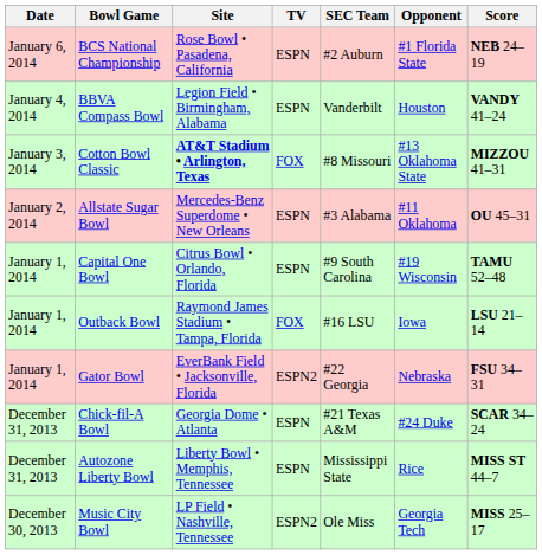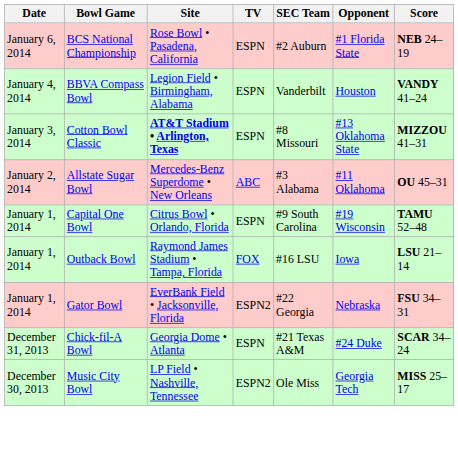 <table class="wikitable">
 <tr>
 <th>Date</th>
 <th>Bowl Game</th>
 <th>Site</th>
 <th>TV</th>
 <th>SEC Team</th>
 <th>Opponent</th>
 <th>Score</th>
 </tr>
 <tr bgcolor=ffcccc>
 <td>January 6, 2014</td>
 <td><a href='#'>BCS National Championship</a></td>
 <td><a href='#'>Rose Bowl</a> • <a href='#'>Pasadena, California</a></td>
 <td>ESPN</td>
 <td>#2 Auburn</td>
 <td><a href='#'>#1 Florida State</a></td>
 <td><strong>NEB</strong> 24–19</td>
 </tr>
 <tr bgcolor=ccffcc>
 <td>January 4, 2014</td>
 <td><a href='#'>BBVA Compass Bowl</a></td>
 <td><a href='#'>Legion Field</a> • <a href='#'>Birmingham, Alabama</a></td>
 <td>ESPN</td>
 <td>Vanderbilt</td>
 <td><a href='#'>Houston</a></td>
 <td><strong>VANDY</strong> 41–24</td>
 </tr>
 <tr bgcolor=ccffcc>
 <td>January 3, 2014</td>
 <td><a href='#'>Cotton Bowl Classic</a></td>
 <td><strong><a href='#'>AT&T Stadium</a> • <a href='#'>Arlington, Texas</a></strong></td>
-<td><a href='#'>FOX</a></td>
+<td>ESPN</td>
 <td>#8 Missouri</td>
 <td><a href='#'>#13 Oklahoma State</a></td>
 <td><strong>MIZZOU</strong> 41–31</td>
 </tr>
 <tr bgcolor=ffcccc>
 <td>January 2, 2014</td>
 <td><a href='#'>Allstate Sugar Bowl</a></td>
 <td><a href='#'>Mercedes-Benz Superdome</a> • <a href='#'>New Orleans</a></td>
-<td>ESPN</td>
+<td><a href='#'>ABC</a></td>
 <td>#3 Alabama</td>
 <td><a href='#'>#11 Oklahoma</a></td>
 <td><strong>OU</strong> 45–31</td>
 </tr>
 <tr bgcolor=ccffcc>
 <td>January 1, 2014</td>
 <td><a href='#'>Capital One Bowl</a></td>
 <td><a href='#'>Citrus Bowl</a> • <a href='#'>Orlando, Florida</a></td>
 <td>ESPN</td>
 <td>#9 South Carolina</td>
 <td><a href='#'>#19 Wisconsin</a></td>
 <td><strong>TAMU</strong> 52–48</td>
 </tr>
 <tr bgcolor=ccffcc>
 <td>January 1, 2014</td>
 <td><a href='#'>Outback Bowl</a></td>
 <td><a href='#'>Raymond James Stadium</a> • <a href='#'>Tampa, Florida</a></td>
 <td><a href='#'>FOX</a></td>
 <td>#16 LSU</td>
 <td><a href='#'>Iowa</a></td>
 <td><strong>LSU</strong> 21–14</td>
 </tr>
 <tr bgcolor=ffcccc>
 <td>January 1, 2014</td>
 <td><a href='#'>Gator Bowl</a></td>
 <td><a href='#'>EverBank Field</a> • <a href='#'>Jacksonville, Florida</a></td>
 <td>ESPN2</td>
 <td>#22 Georgia</td>
 <td><a href='#'>Nebraska</a></td>
 <td><strong>FSU</strong> 34–31</td>
 </tr>
 <tr bgcolor=ccffcc>
 <td>December 31, 2013</td>
 <td><a href='#'>Chick-fil-A Bowl</a></td>
 <td><a href='#'>Georgia Dome</a> • <a href='#'>Atlanta</a></td>
 <td>ESPN</td>
 <td>#21 Texas A&M</td>
 <td><a href='#'>#24 Duke</a></td>
 <td><strong>SCAR</strong> 34–24</td>
 </tr>
 <tr bgcolor=ccffcc>
-<td>December 31, 2013</td>
-<td><a href='#'>Autozone Liberty Bowl</a></td>
-<td><a href='#'>Liberty Bowl</a> • <a href='#'>Memphis, Tennessee</a></td>
-<td>ESPN</td>
-<td>Mississippi State</td>
-<td><a href='#'>Rice</a></td>
-<td><strong>MISS ST</strong> 44–7</td>
-</tr>
-<tr bgcolor=ccffcc>
 <td>December 30, 2013</td>
 <td><a href='#'>Music City Bowl</a></td>
 <td><a href='#'>LP Field</a> • <a href='#'>Nashville, Tennessee</a></td>
 <td>ESPN2</td>
 <td>Ole Miss</td>
 <td><a href='#'>Georgia Tech</a></td>
 <td><strong>MISS</strong> 25–17</td>
 </tr>
 </table>
